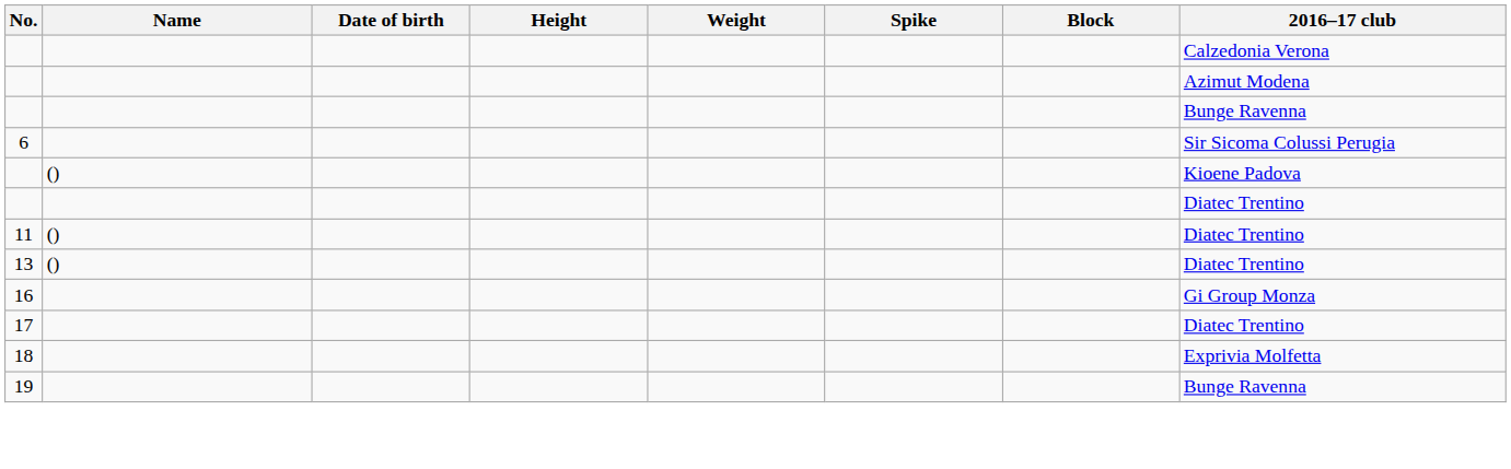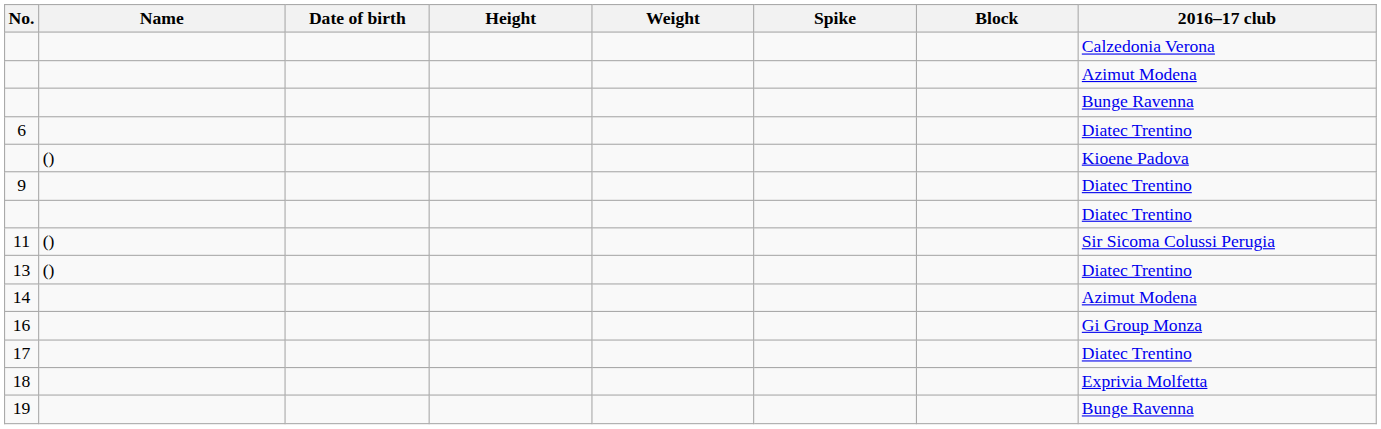 <table class="wikitable sortable" style="font-size:100%; text-align:center;">
 <tr>
 <th>No.</th>
 <th style="width:14em">Name</th>
 <th style="width:8em">Date of birth</th>
 <th style="width:9em">Height</th>
 <th style="width:9em">Weight</th>
 <th style="width:9em">Spike</th>
 <th style="width:9em">Block</th>
 <th style="width:17em">2016–17 club</th>
 </tr>
 <tr>
 <td></td>
 <td align=left></td>
 <td align=right></td>
 <td></td>
 <td></td>
 <td></td>
 <td></td>
 <td align=left> <a href='#'>Calzedonia Verona</a></td>
 </tr>
 <tr>
 <td></td>
 <td align=left></td>
 <td align=right></td>
 <td></td>
 <td></td>
 <td></td>
 <td></td>
 <td align=left> <a href='#'>Azimut Modena</a></td>
 </tr>
 <tr>
 <td></td>
 <td align=left></td>
 <td align=right></td>
 <td></td>
 <td></td>
 <td></td>
 <td></td>
 <td align=left> <a href='#'>Bunge Ravenna</a></td>
 </tr>
 <tr>
 <td>6</td>
 <td align=left></td>
 <td align=right></td>
 <td></td>
 <td></td>
 <td></td>
 <td></td>
-<td align=left> <a href='#'>Sir Sicoma Colussi Perugia</a></td>
+<td align=left> <a href='#'>Diatec Trentino</a></td>
 </tr>
 <tr>
 <td></td>
 <td align=left> ()</td>
 <td align=right></td>
 <td></td>
 <td></td>
 <td></td>
 <td></td>
 <td align=left> <a href='#'>Kioene Padova</a></td>
+</tr>
+<tr>
+<td>9</td>
+<td align=left></td>
+<td align=right></td>
+<td></td>
+<td></td>
+<td></td>
+<td></td>
+<td align=left> <a href='#'>Diatec Trentino</a></td>
 </tr>
 <tr>
 <td></td>
 <td align=left></td>
 <td align=right></td>
 <td></td>
 <td></td>
 <td></td>
 <td></td>
 <td align=left> <a href='#'>Diatec Trentino</a></td>
 </tr>
 <tr>
 <td>11</td>
 <td align=left> ()</td>
 <td align=right></td>
 <td></td>
 <td></td>
 <td></td>
 <td></td>
-<td align=left> <a href='#'>Diatec Trentino</a></td>
+<td align=left> <a href='#'>Sir Sicoma Colussi Perugia</a></td>
 </tr>
 <tr>
 <td>13</td>
 <td align=left> ()</td>
 <td align=right></td>
 <td></td>
 <td></td>
 <td></td>
 <td></td>
 <td align=left> <a href='#'>Diatec Trentino</a></td>
+</tr>
+<tr>
+<td>14</td>
+<td align=left></td>
+<td align=right></td>
+<td></td>
+<td></td>
+<td></td>
+<td></td>
+<td align=left> <a href='#'>Azimut Modena</a></td>
 </tr>
 <tr>
 <td>16</td>
 <td align=left></td>
 <td align=right></td>
 <td></td>
 <td></td>
 <td></td>
 <td></td>
 <td align=left> <a href='#'>Gi Group Monza</a></td>
 </tr>
 <tr>
 <td>17</td>
 <td align=left></td>
 <td align=right></td>
 <td></td>
 <td></td>
 <td></td>
 <td></td>
 <td align=left> <a href='#'>Diatec Trentino</a></td>
 </tr>
 <tr>
 <td>18</td>
 <td align=left></td>
 <td align=right></td>
 <td></td>
 <td></td>
 <td></td>
 <td></td>
 <td align=left> <a href='#'>Exprivia Molfetta</a></td>
 </tr>
 <tr>
 <td>19</td>
 <td align=left></td>
 <td align=right></td>
 <td></td>
 <td></td>
 <td></td>
 <td></td>
 <td align=left> <a href='#'>Bunge Ravenna</a></td>
 </tr>
 </table>
